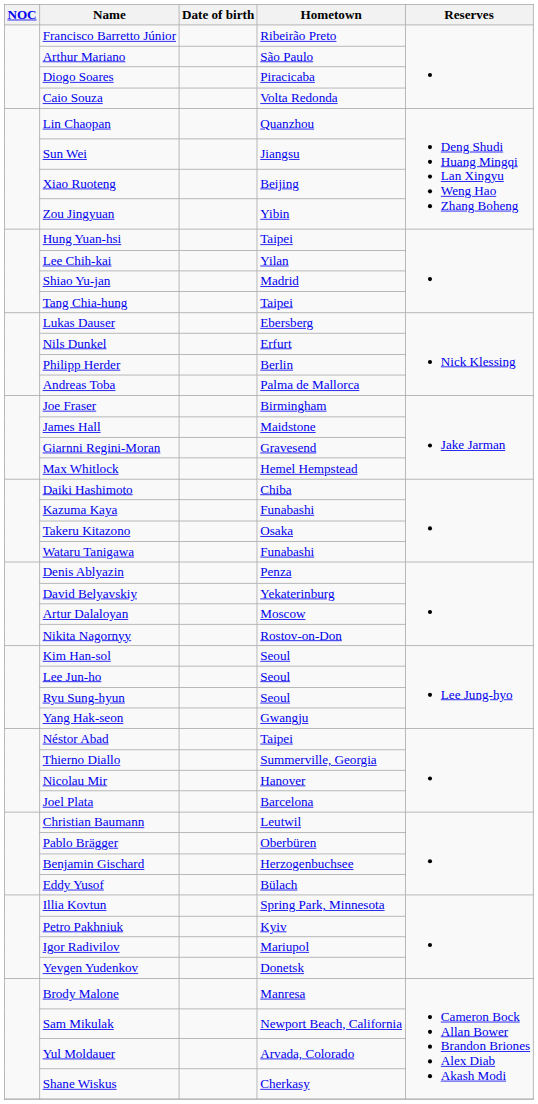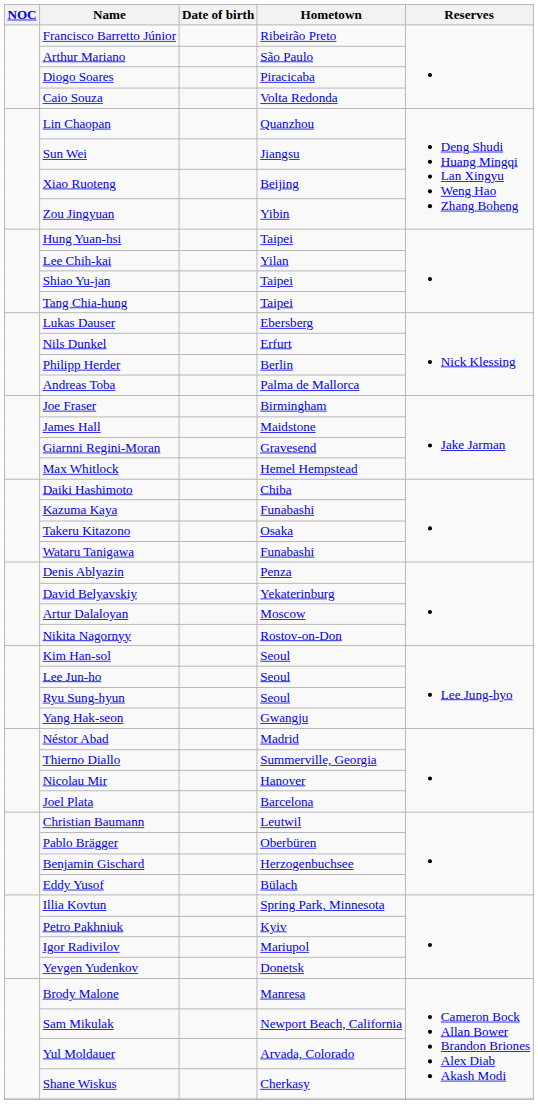 <table class="wikitable sortable">
 <tr>
 <th><a href='#'>NOC</a></th>
 <th>Name</th>
 <th>Date of birth</th>
 <th>Hometown</th>
 <th>Reserves</th>
 </tr>
 <tr>
 <td rowspan="4"></td>
 <td><a href='#'>Francisco Barretto Júnior</a></td>
 <td></td>
 <td><a href='#'>Ribeirão Preto</a></td>
 <td rowspan="4"><br><ul><li></li></ul></td>
 </tr>
 <tr>
 <td><a href='#'>Arthur Mariano</a></td>
 <td></td>
 <td><a href='#'>São Paulo</a></td>
 </tr>
 <tr>
 <td><a href='#'>Diogo Soares</a></td>
 <td></td>
 <td><a href='#'>Piracicaba</a></td>
 </tr>
 <tr>
 <td><a href='#'>Caio Souza</a></td>
 <td></td>
 <td><a href='#'>Volta Redonda</a></td>
 </tr>
 <tr>
 <td rowspan="4"></td>
 <td><a href='#'>Lin Chaopan</a></td>
 <td></td>
 <td><a href='#'>Quanzhou</a></td>
 <td rowspan="4"><br><ul><li><a href='#'>Deng Shudi</a></li><li><a href='#'>Huang Mingqi</a></li><li><a href='#'>Lan Xingyu</a></li><li><a href='#'>Weng Hao</a></li><li><a href='#'>Zhang Boheng</a></li></ul></td>
 </tr>
 <tr>
 <td><a href='#'>Sun Wei</a></td>
 <td></td>
 <td><a href='#'>Jiangsu</a></td>
 </tr>
 <tr>
 <td><a href='#'>Xiao Ruoteng</a></td>
 <td></td>
 <td><a href='#'>Beijing</a></td>
 </tr>
 <tr>
 <td><a href='#'>Zou Jingyuan</a></td>
 <td></td>
 <td><a href='#'>Yibin</a></td>
 </tr>
 <tr>
 <td rowspan="4"></td>
 <td><a href='#'>Hung Yuan-hsi</a></td>
 <td></td>
 <td><a href='#'>Taipei</a></td>
 <td rowspan="4"><br><ul><li></li></ul></td>
 </tr>
 <tr>
 <td><a href='#'>Lee Chih-kai</a></td>
 <td></td>
 <td><a href='#'>Yilan</a></td>
 </tr>
 <tr>
 <td><a href='#'>Shiao Yu-jan</a></td>
 <td></td>
-<td><a href='#'>Madrid</a></td>
+<td><a href='#'>Taipei</a></td>
 </tr>
 <tr>
 <td><a href='#'>Tang Chia-hung</a></td>
 <td></td>
 <td><a href='#'>Taipei</a></td>
 </tr>
 <tr>
 <td rowspan="4"></td>
 <td><a href='#'>Lukas Dauser</a></td>
 <td></td>
 <td><a href='#'>Ebersberg</a></td>
 <td rowspan="4"><br><ul><li><a href='#'>Nick Klessing</a></li></ul></td>
 </tr>
 <tr>
 <td><a href='#'>Nils Dunkel</a></td>
 <td></td>
 <td><a href='#'>Erfurt</a></td>
 </tr>
 <tr>
 <td><a href='#'>Philipp Herder</a></td>
 <td></td>
 <td><a href='#'>Berlin</a></td>
 </tr>
 <tr>
 <td><a href='#'>Andreas Toba</a></td>
 <td></td>
 <td><a href='#'>Palma de Mallorca</a></td>
 </tr>
 <tr>
 <td rowspan="4"></td>
 <td><a href='#'>Joe Fraser</a></td>
 <td></td>
 <td><a href='#'>Birmingham</a></td>
 <td rowspan="4"><br><ul><li><a href='#'>Jake Jarman</a></li></ul></td>
 </tr>
 <tr>
 <td><a href='#'>James Hall</a></td>
 <td></td>
 <td><a href='#'>Maidstone</a></td>
 </tr>
 <tr>
 <td><a href='#'>Giarnni Regini-Moran</a></td>
 <td></td>
 <td><a href='#'>Gravesend</a></td>
 </tr>
 <tr>
 <td><a href='#'>Max Whitlock</a></td>
 <td></td>
 <td><a href='#'>Hemel Hempstead</a></td>
 </tr>
 <tr>
 <td rowspan="4"></td>
 <td><a href='#'>Daiki Hashimoto</a></td>
 <td></td>
 <td><a href='#'>Chiba</a></td>
 <td rowspan="4"><br><ul><li></li></ul></td>
 </tr>
 <tr>
 <td><a href='#'>Kazuma Kaya</a></td>
 <td></td>
 <td><a href='#'>Funabashi</a></td>
 </tr>
 <tr>
 <td><a href='#'>Takeru Kitazono</a></td>
 <td></td>
 <td><a href='#'>Osaka</a></td>
 </tr>
 <tr>
 <td><a href='#'>Wataru Tanigawa</a></td>
 <td></td>
 <td><a href='#'>Funabashi</a></td>
 </tr>
 <tr>
 <td rowspan="4"></td>
 <td><a href='#'>Denis Ablyazin</a></td>
 <td></td>
 <td><a href='#'>Penza</a></td>
 <td rowspan="4"><br><ul><li></li></ul></td>
 </tr>
 <tr>
 <td><a href='#'>David Belyavskiy</a></td>
 <td></td>
 <td><a href='#'>Yekaterinburg</a></td>
 </tr>
 <tr>
 <td><a href='#'>Artur Dalaloyan</a></td>
 <td></td>
 <td><a href='#'>Moscow</a></td>
 </tr>
 <tr>
 <td><a href='#'>Nikita Nagornyy</a></td>
 <td></td>
 <td><a href='#'>Rostov-on-Don</a></td>
 </tr>
 <tr>
 <td rowspan="4"></td>
 <td><a href='#'>Kim Han-sol</a></td>
 <td></td>
 <td><a href='#'>Seoul</a></td>
 <td rowspan="4"><br><ul><li><a href='#'>Lee Jung-hyo</a></li></ul></td>
 </tr>
 <tr>
 <td><a href='#'>Lee Jun-ho</a></td>
 <td></td>
 <td><a href='#'>Seoul</a></td>
 </tr>
 <tr>
 <td><a href='#'>Ryu Sung-hyun</a></td>
 <td></td>
 <td><a href='#'>Seoul</a></td>
 </tr>
 <tr>
 <td><a href='#'>Yang Hak-seon</a></td>
 <td></td>
 <td><a href='#'>Gwangju</a></td>
 </tr>
 <tr>
 <td rowspan="4"></td>
 <td><a href='#'>Néstor Abad</a></td>
 <td></td>
-<td><a href='#'>Taipei</a></td>
+<td><a href='#'>Madrid</a></td>
 <td rowspan="4"><br><ul><li></li></ul></td>
 </tr>
 <tr>
 <td><a href='#'>Thierno Diallo</a></td>
 <td></td>
 <td><a href='#'>Summerville, Georgia</a></td>
 </tr>
 <tr>
 <td><a href='#'>Nicolau Mir</a></td>
 <td></td>
 <td><a href='#'>Hanover</a></td>
 </tr>
 <tr>
 <td><a href='#'>Joel Plata</a></td>
 <td></td>
 <td><a href='#'>Barcelona</a></td>
 </tr>
 <tr>
 <td rowspan="4"></td>
 <td><a href='#'>Christian Baumann</a></td>
 <td></td>
 <td><a href='#'>Leutwil</a></td>
 <td rowspan="4"><br><ul><li></li></ul></td>
 </tr>
 <tr>
 <td><a href='#'>Pablo Brägger</a></td>
 <td></td>
 <td><a href='#'>Oberbüren</a></td>
 </tr>
 <tr>
 <td><a href='#'>Benjamin Gischard</a></td>
 <td></td>
 <td><a href='#'>Herzogenbuchsee</a></td>
 </tr>
 <tr>
 <td><a href='#'>Eddy Yusof</a></td>
 <td></td>
 <td><a href='#'>Bülach</a></td>
 </tr>
 <tr>
 <td rowspan="4"></td>
 <td><a href='#'>Illia Kovtun</a></td>
 <td></td>
 <td><a href='#'>Spring Park, Minnesota</a></td>
 <td rowspan="4"><br><ul><li></li></ul></td>
 </tr>
 <tr>
 <td><a href='#'>Petro Pakhniuk</a></td>
 <td></td>
 <td><a href='#'>Kyiv</a></td>
 </tr>
 <tr>
 <td><a href='#'>Igor Radivilov</a></td>
 <td></td>
 <td><a href='#'>Mariupol</a></td>
 </tr>
 <tr>
 <td><a href='#'>Yevgen Yudenkov</a></td>
 <td></td>
 <td><a href='#'>Donetsk</a></td>
 </tr>
 <tr>
 <td rowspan="4"></td>
 <td><a href='#'>Brody Malone</a></td>
 <td></td>
 <td><a href='#'>Manresa</a></td>
 <td rowspan="4"><br><ul><li><a href='#'>Cameron Bock</a></li><li><a href='#'>Allan Bower</a></li><li><a href='#'>Brandon Briones</a></li><li><a href='#'>Alex Diab</a></li><li><a href='#'>Akash Modi</a></li></ul></td>
 </tr>
 <tr>
 <td><a href='#'>Sam Mikulak</a></td>
 <td></td>
 <td><a href='#'>Newport Beach, California</a></td>
 </tr>
 <tr>
 <td><a href='#'>Yul Moldauer</a></td>
 <td></td>
 <td><a href='#'>Arvada, Colorado</a></td>
 </tr>
 <tr>
 <td><a href='#'>Shane Wiskus</a></td>
 <td></td>
 <td><a href='#'>Cherkasy</a></td>
 </tr>
 <tr>
 </tr>
 </table>
